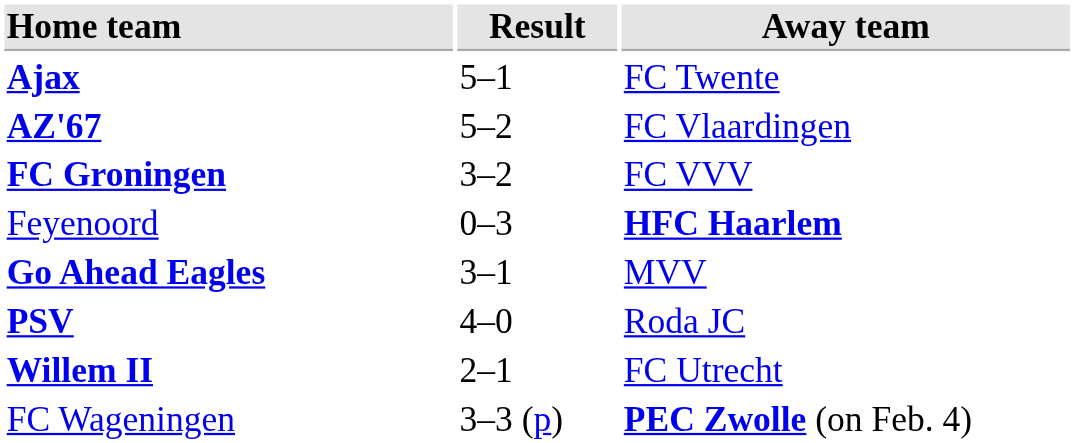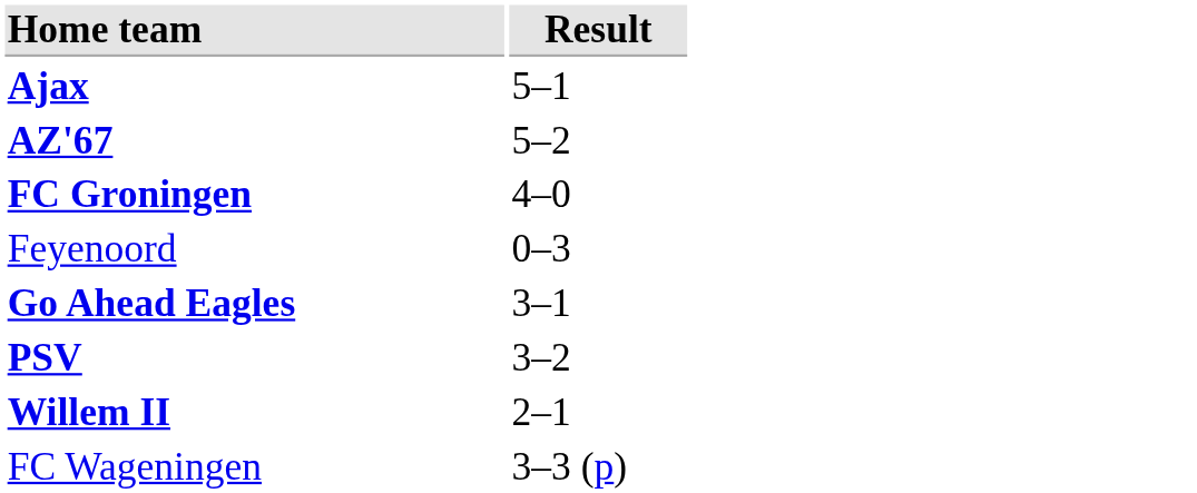 <table>
 <tr bgcolor="#E4E4E4">
 <th style="border-bottom:1px solid #AAAAAA" width="200" align="left">Home team</th>
 <th style="border-bottom:1px solid #AAAAAA" width="70" align="center">Result</th>
-<th style="border-bottom:1px solid #AAAAAA" width="200">Away team</th>
 </tr>
 <tr>
 <td><strong><a href='#'>Ajax</a></strong></td>
 <td>5–1</td>
-<td><a href='#'>FC Twente</a></td>
 </tr>
 <tr>
 <td><strong><a href='#'>AZ'67</a></strong></td>
 <td>5–2</td>
-<td><a href='#'>FC Vlaardingen</a></td>
 </tr>
 <tr>
 <td><strong><a href='#'>FC Groningen</a></strong></td>
-<td>3–2</td>
-<td><a href='#'>FC VVV</a></td>
+<td>4–0</td>
 </tr>
 <tr>
 <td><a href='#'>Feyenoord</a></td>
 <td>0–3</td>
-<td><strong><a href='#'>HFC Haarlem</a></strong></td>
 </tr>
 <tr>
 <td><strong><a href='#'>Go Ahead Eagles</a></strong></td>
 <td>3–1</td>
-<td><a href='#'>MVV</a></td>
 </tr>
 <tr>
 <td><strong><a href='#'>PSV</a></strong></td>
-<td>4–0</td>
-<td><a href='#'>Roda JC</a></td>
+<td>3–2</td>
 </tr>
 <tr>
 <td><strong><a href='#'>Willem II</a></strong></td>
 <td>2–1</td>
-<td><a href='#'>FC Utrecht</a></td>
 </tr>
 <tr>
 <td><a href='#'>FC Wageningen</a></td>
 <td>3–3 (<a href='#'>p</a>)</td>
-<td><strong><a href='#'>PEC Zwolle</a></strong> (on Feb. 4)</td>
 </tr>
 </table>
